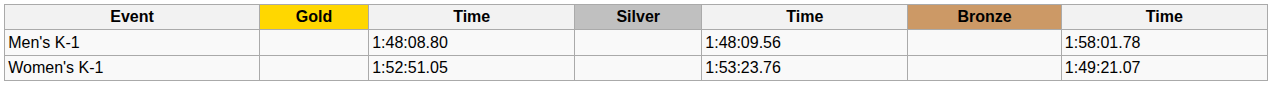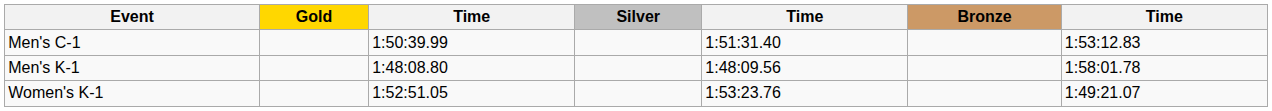 <table class="wikitable" width=100%>
 <tr>
 <th>Event</th>
 <td align=center bgcolor="gold"><strong>Gold</strong></td>
 <th>Time</th>
 <td align=center bgcolor="silver"><strong>Silver</strong></td>
 <th>Time</th>
 <td align=center bgcolor="CC9966"><strong>Bronze</strong></td>
 <th>Time</th>
+</tr>
+<tr>
+<td>Men's C-1</td>
+<td></td>
+<td>1:50:39.99</td>
+<td></td>
+<td>1:51:31.40</td>
+<td></td>
+<td>1:53:12.83</td>
 </tr>
 <tr>
 <td>Men's K-1</td>
 <td></td>
 <td>1:48:08.80</td>
 <td></td>
 <td>1:48:09.56</td>
 <td></td>
 <td>1:58:01.78</td>
 </tr>
 <tr>
 <td>Women's K-1</td>
 <td></td>
 <td>1:52:51.05</td>
 <td></td>
 <td>1:53:23.76</td>
 <td></td>
 <td>1:49:21.07</td>
 </tr>
 </table>
